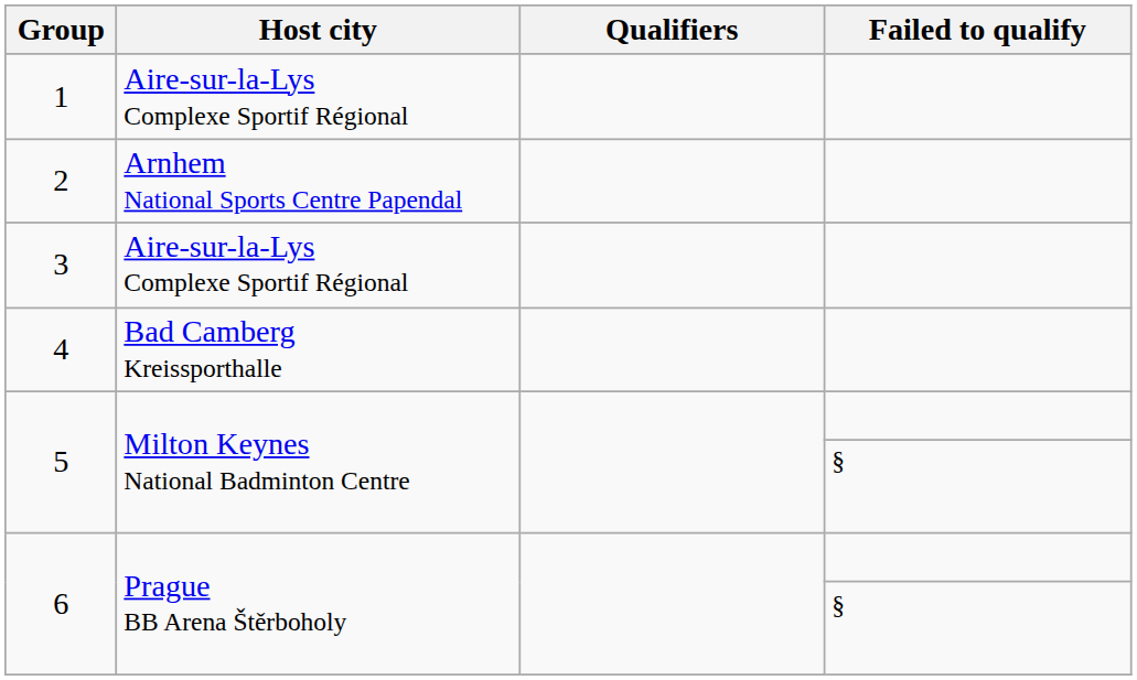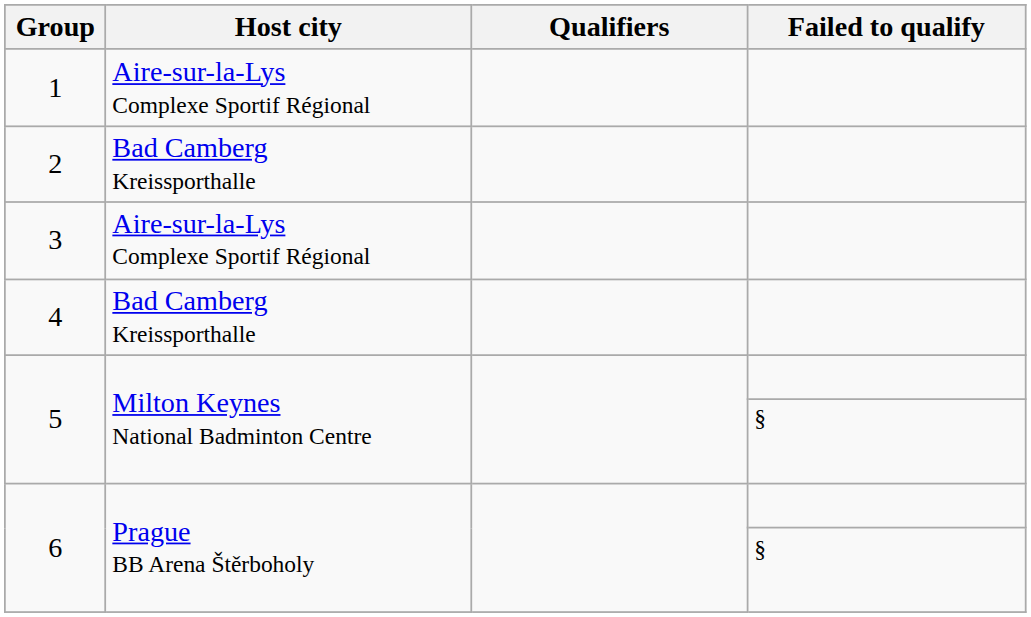 <table class="wikitable">
 <tr>
 <th width="50">Group</th>
 <th width="200">Host city</th>
 <th width="150">Qualifiers</th>
 <th width="150">Failed to qualify</th>
 </tr>
 <tr>
 <td align="center">1</td>
 <td align="left"> <a href='#'>Aire-sur-la-Lys</a><br><small>Complexe Sportif Régional</small></td>
 <td></td>
 <td><br><br></td>
 </tr>
 <tr>
 <td align="center">2</td>
-<td align="left"> <a href='#'>Arnhem</a><br><small><a href='#'>National Sports Centre Papendal</a></small></td>
+<td align="left"> <a href='#'>Bad Camberg</a><br><small>Kreissporthalle</small></td>
 <td></td>
 <td><br><br></td>
 </tr>
 <tr>
 <td align="center">3</td>
 <td align="left"> <a href='#'>Aire-sur-la-Lys</a><br><small>Complexe Sportif Régional</small></td>
 <td></td>
 <td><br><br></td>
 </tr>
 <tr>
 <td align="center">4</td>
 <td align="left"> <a href='#'>Bad Camberg</a><br><small>Kreissporthalle</small></td>
 <td></td>
 <td><br><br></td>
 </tr>
 <tr>
 <td align="center" rowspan="2">5</td>
 <td align="left" rowspan="2"> <a href='#'>Milton Keynes</a><br><small>National Badminton Centre</small></td>
 <td rowspan="2"></td>
 <td><br></td>
 </tr>
 <tr>
 <td><sup>§</sup><br><br></td>
 </tr>
 <tr>
 <td align="center" rowspan="2">6</td>
 <td align="left" rowspan="2"> <a href='#'>Prague</a><br><small>BB Arena Štěrboholy</small></td>
 <td rowspan="2"></td>
 <td><br></td>
 </tr>
 <tr>
 <td><sup>§</sup><br><br></td>
 </tr>
 </table>
